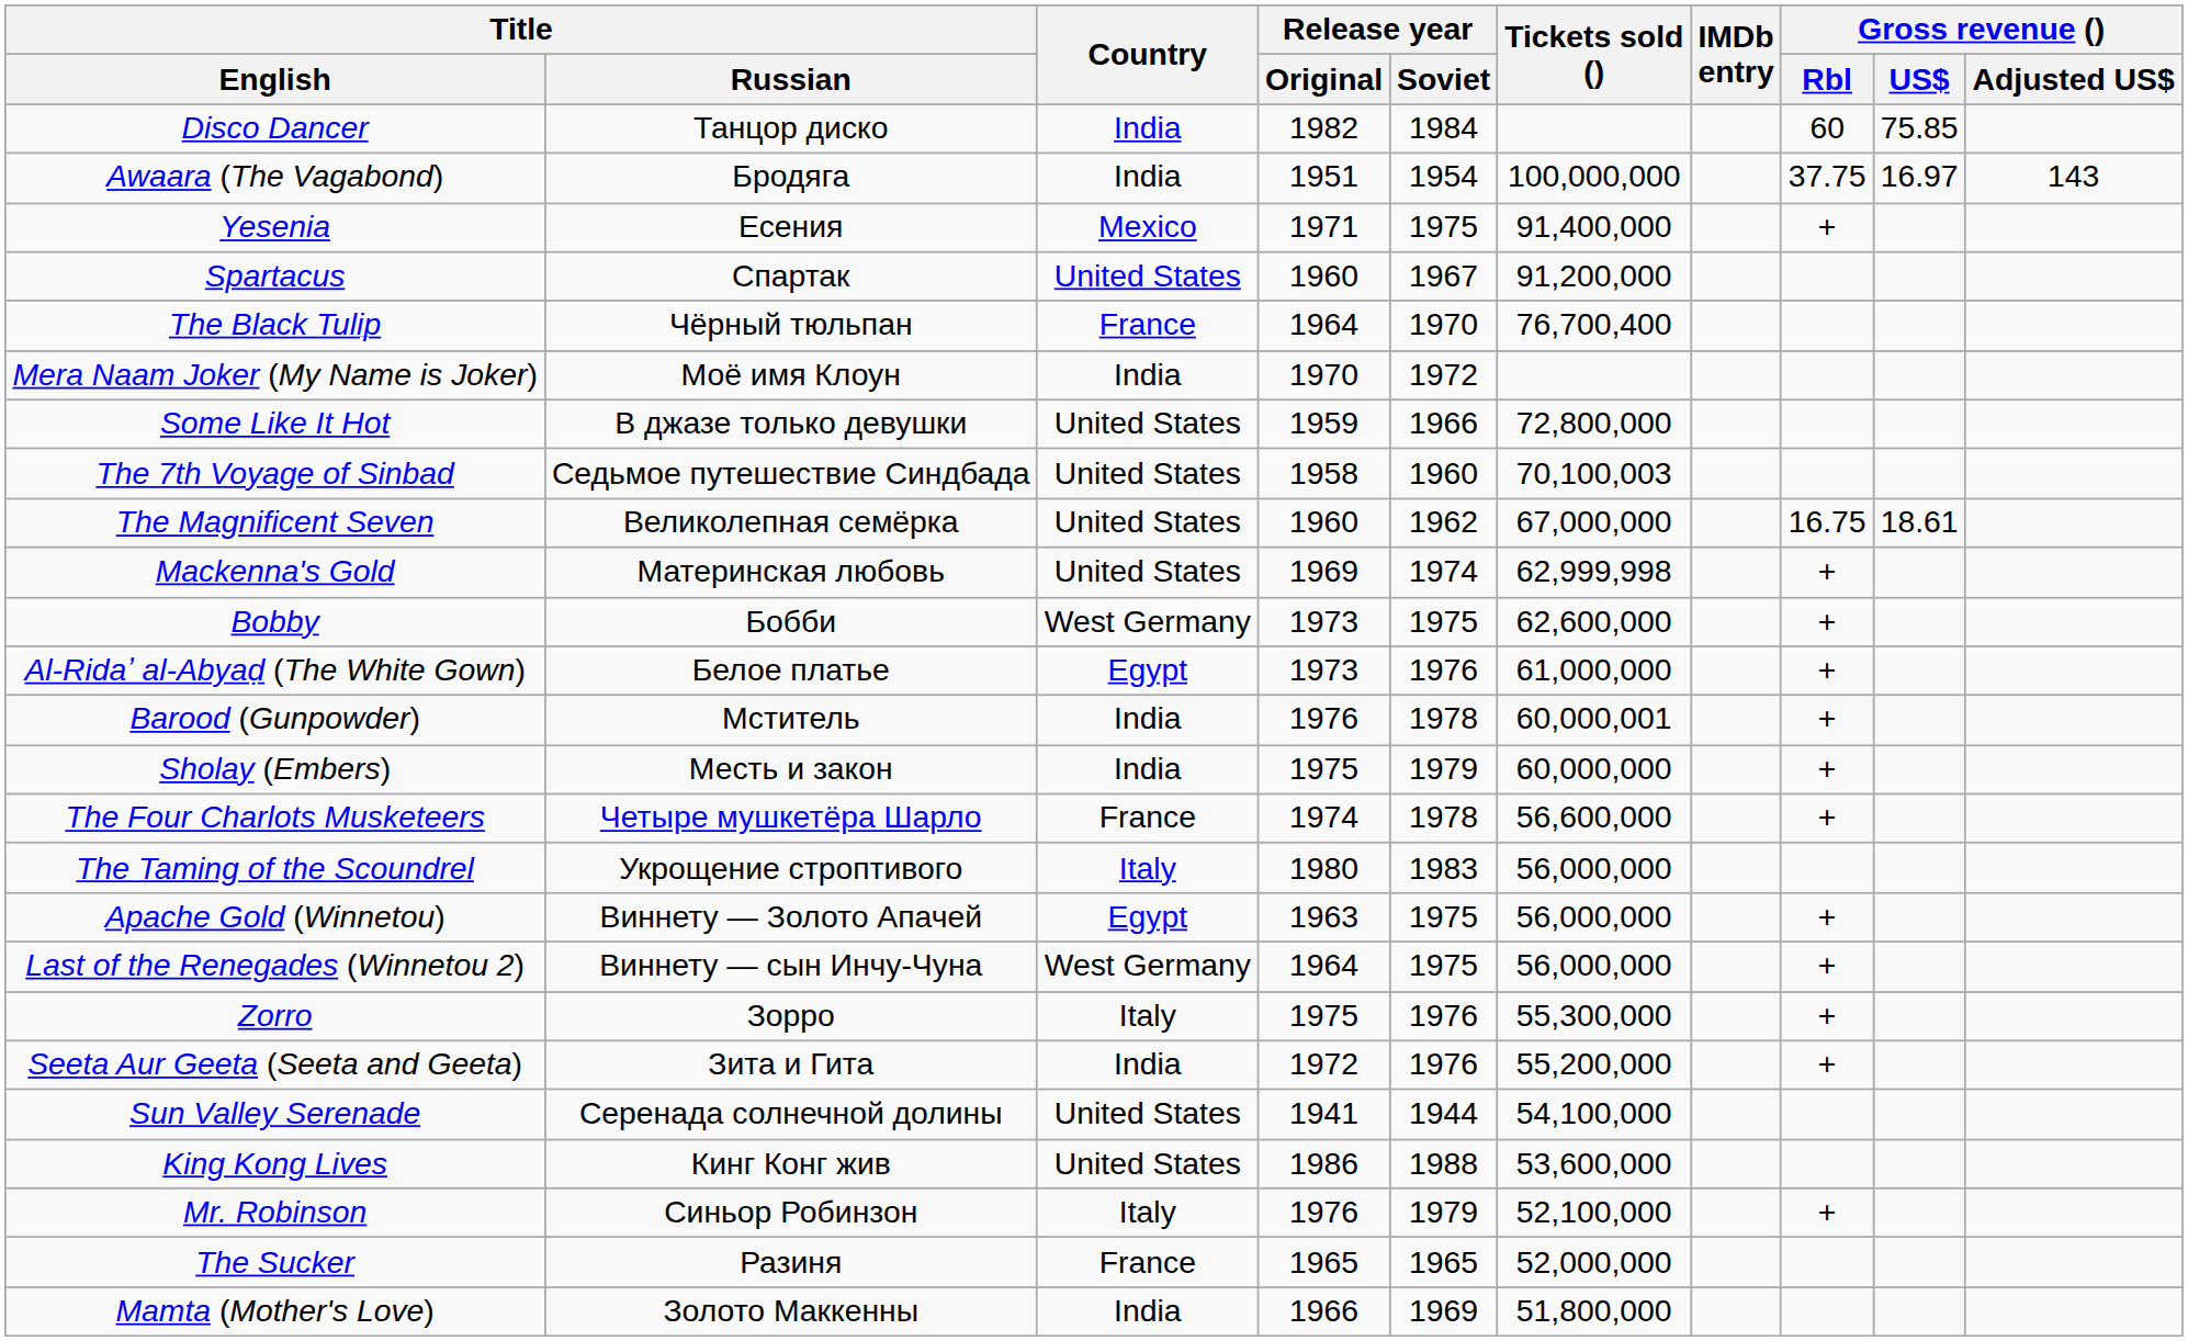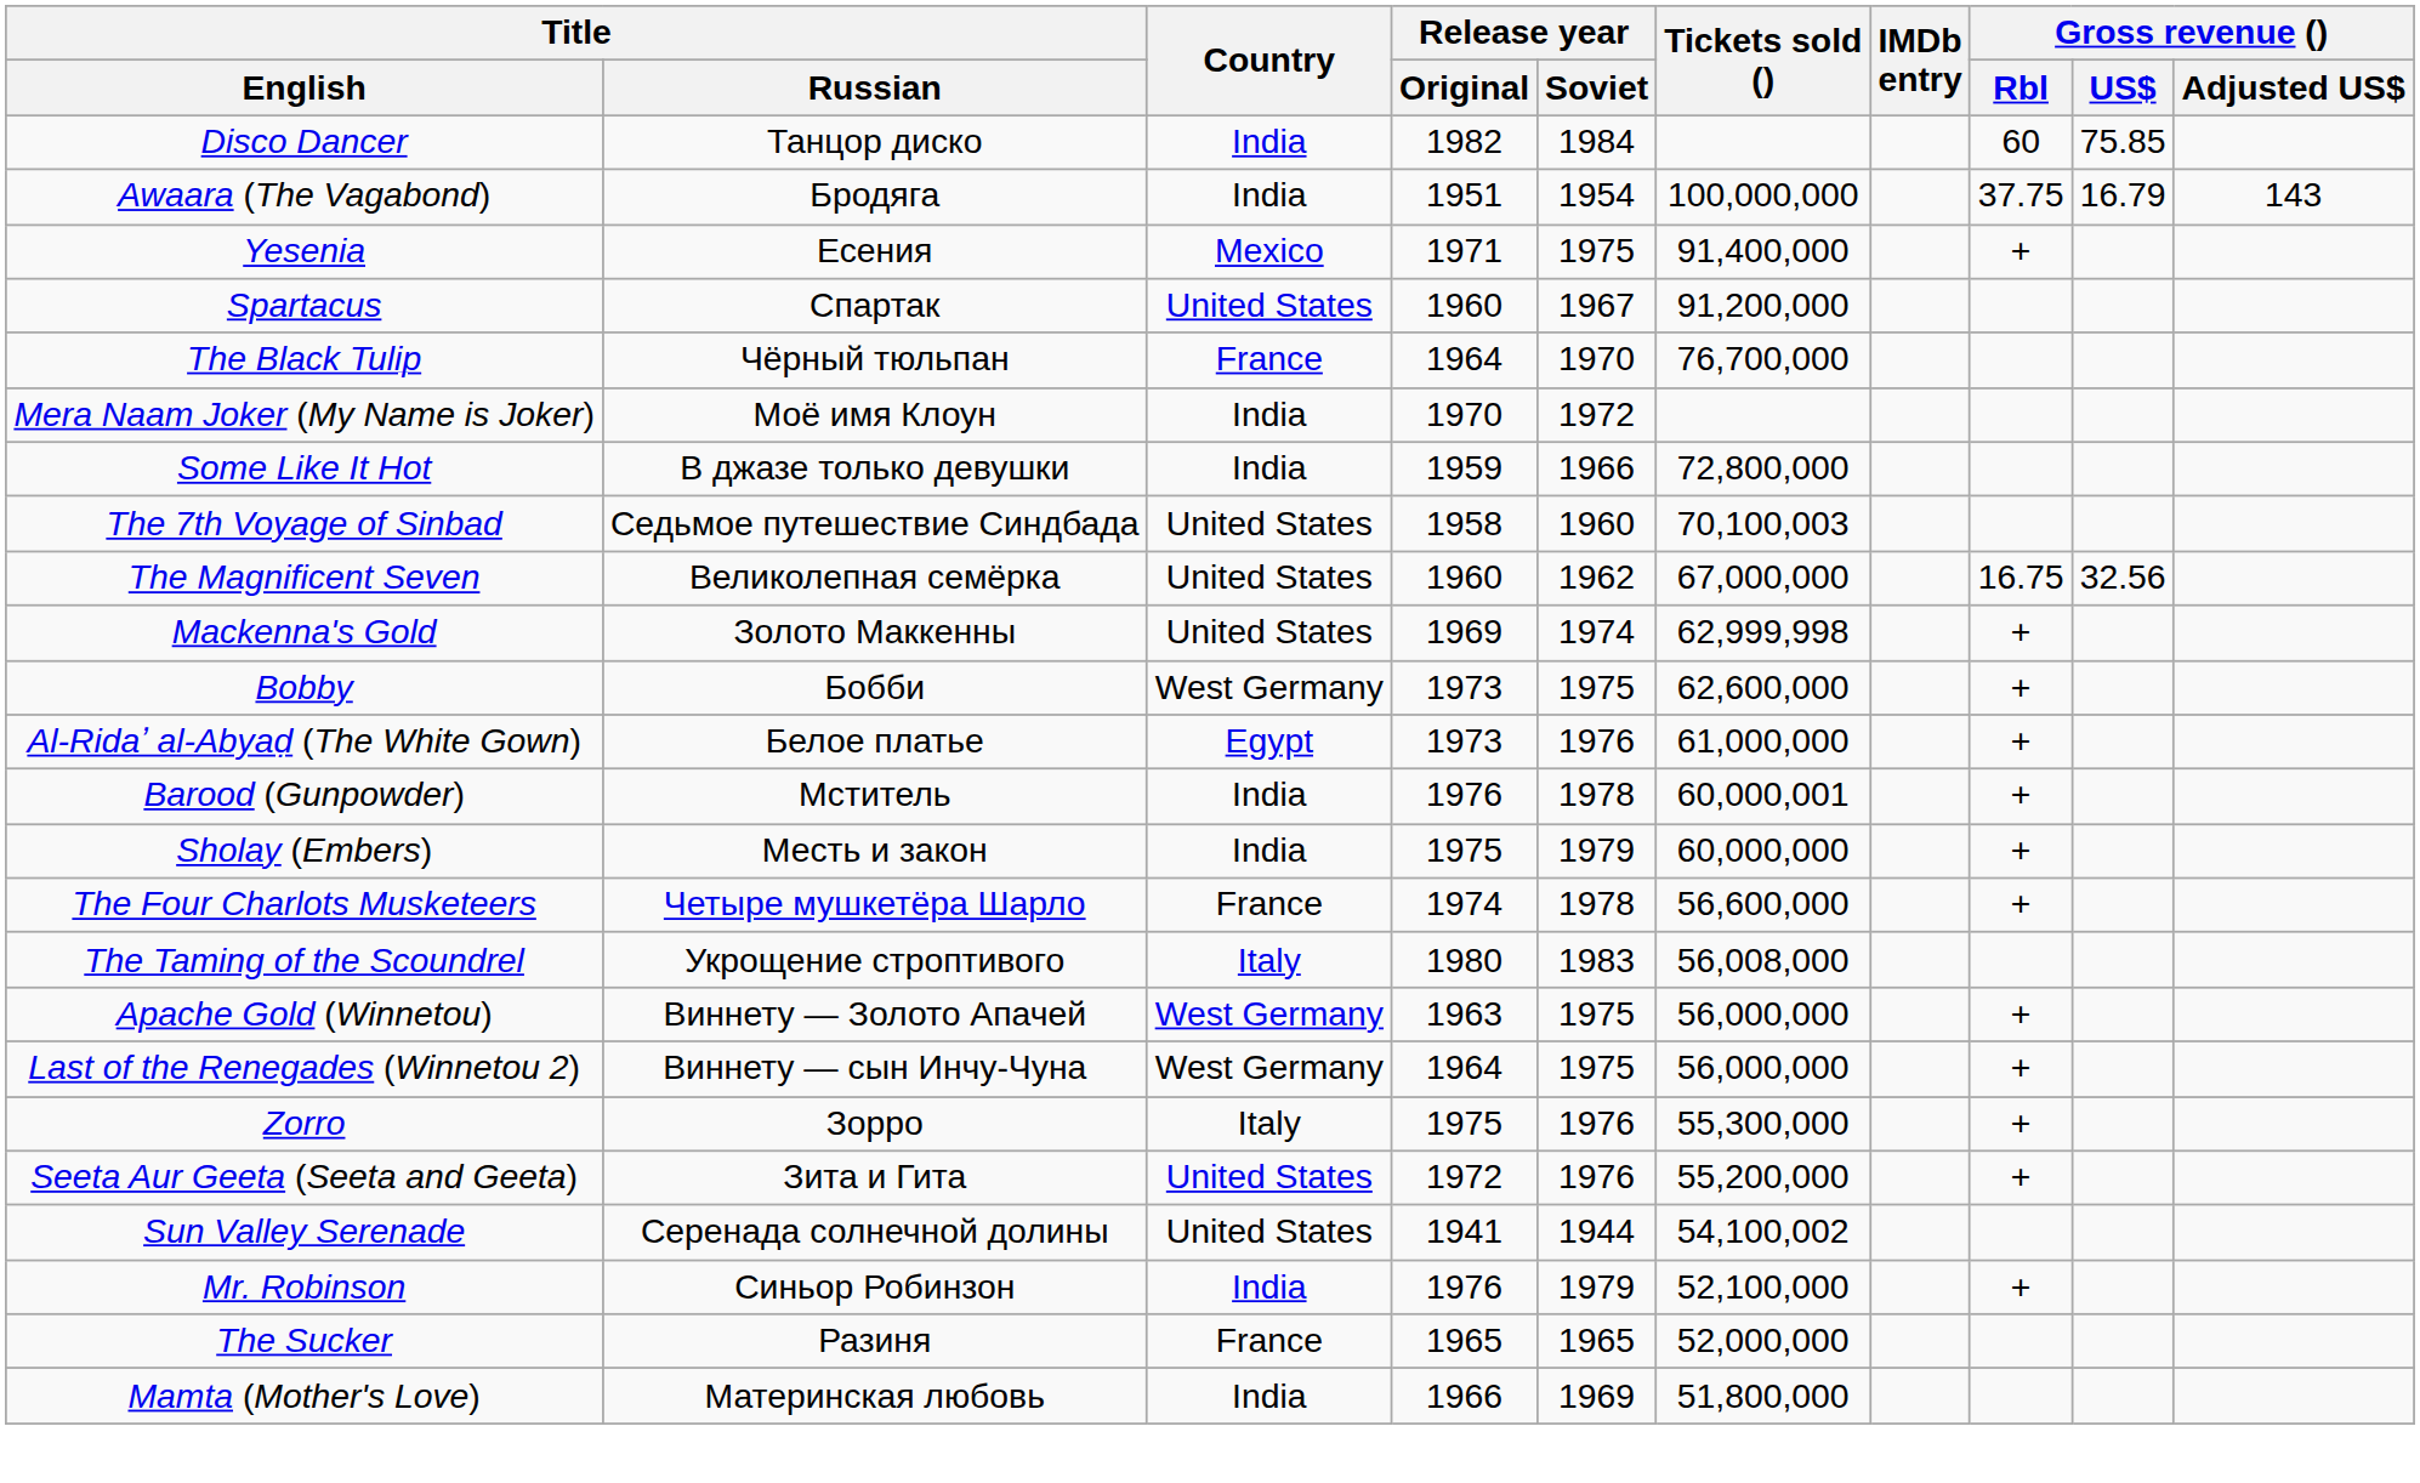 <table class="wikitable sortable" style="text-align:center">
 <tr>
 <th colspan="2">Title</th>
 <th rowspan="2">Country</th>
 <th colspan="2">Release year</th>
 <th rowspan="2">Tickets sold <br> ()</th>
 <th rowspan="2">IMDb <br> entry</th>
 <th colspan="3"><a href='#'>Gross revenue</a> ()</th>
 </tr>
 <tr>
 <th>English</th>
 <th>Russian</th>
 <th>Original</th>
 <th>Soviet</th>
 <th><a href='#'>Rbl</a> </th>
 <th><a href='#'>US$</a> </th>
 <th>Adjusted US$ </th>
 </tr>
 <tr>
 <td><em><a href='#'>Disco Dancer</a></em></td>
 <td>Танцор диско</td>
 <td><a href='#'>India</a></td>
 <td>1982</td>
 <td>1984</td>
 <td></td>
 <td></td>
 <td>60</td>
 <td>75.85</td>
 <td></td>
 </tr>
 <tr>
 <td><em><a href='#'>Awaara</a></em> (<em>The Vagabond</em>)</td>
 <td>Бродяга</td>
 <td>India</td>
 <td>1951</td>
 <td>1954</td>
 <td>100,000,000</td>
 <td></td>
 <td>37.75</td>
-<td>16.97</td>
+<td>16.79</td>
 <td>143</td>
 </tr>
 <tr>
 <td><em><a href='#'>Yesenia</a></em></td>
 <td>Есения</td>
 <td><a href='#'>Mexico</a></td>
 <td>1971</td>
 <td>1975</td>
 <td>91,400,000</td>
 <td></td>
 <td>+</td>
 <td></td>
 <td></td>
 </tr>
 <tr>
 <td><em><a href='#'>Spartacus</a></em></td>
 <td>Спартак</td>
 <td><a href='#'>United States</a></td>
 <td>1960</td>
 <td>1967</td>
 <td>91,200,000</td>
 <td></td>
 <td></td>
 <td></td>
 <td></td>
 </tr>
 <tr>
 <td><a href='#'><em>The Black Tulip</em></a></td>
 <td>Чёрный тюльпан</td>
 <td><a href='#'>France</a></td>
 <td>1964</td>
 <td>1970</td>
-<td>76,700,400</td>
+<td>76,700,000</td>
 <td></td>
 <td></td>
 <td></td>
 <td></td>
 </tr>
 <tr>
 <td><em><a href='#'>Mera Naam Joker</a></em> (<em>My Name is Joker</em>)</td>
 <td>Моё имя Клоун</td>
 <td>India</td>
 <td>1970</td>
 <td>1972</td>
 <td></td>
 <td></td>
 <td></td>
 <td></td>
 <td></td>
 </tr>
 <tr>
 <td><em><a href='#'>Some Like It Hot</a></em></td>
 <td>В джазе только девушки</td>
-<td>United States</td>
+<td>India</td>
 <td>1959</td>
 <td>1966</td>
 <td>72,800,000</td>
 <td></td>
 <td></td>
 <td></td>
 <td></td>
 </tr>
 <tr>
 <td><em><a href='#'>The 7th Voyage of Sinbad</a></em></td>
 <td>Седьмое путешествие Синдбада</td>
 <td>United States</td>
 <td>1958</td>
 <td>1960</td>
 <td>70,100,003</td>
 <td></td>
 <td></td>
 <td></td>
 <td></td>
 </tr>
 <tr>
 <td><em><a href='#'>The Magnificent Seven</a></em></td>
 <td>Великолепная семёрка</td>
 <td>United States</td>
 <td>1960</td>
 <td>1962</td>
 <td>67,000,000</td>
 <td></td>
 <td>16.75</td>
-<td>18.61</td>
+<td>32.56</td>
 <td></td>
 </tr>
 <tr>
 <td><em><a href='#'>Mackenna's Gold</a></em></td>
-<td>Материнская любовь</td>
+<td>Золото Маккенны</td>
 <td>United States</td>
 <td>1969</td>
 <td>1974</td>
 <td>62,999,998</td>
 <td></td>
 <td>+</td>
 <td></td>
 <td></td>
 </tr>
 <tr>
 <td><em><a href='#'>Bobby</a></em></td>
 <td>Бобби</td>
 <td>West Germany</td>
 <td>1973</td>
 <td>1975</td>
 <td>62,600,000</td>
 <td></td>
 <td>+</td>
 <td></td>
 <td></td>
 </tr>
 <tr>
 <td><em><a href='#'>Al-Ridaʼ al-Abyaḍ</a></em> (<em>The White Gown</em>)</td>
 <td>Белое платье</td>
 <td><a href='#'>Egypt</a></td>
 <td>1973</td>
 <td>1976</td>
 <td>61,000,000</td>
 <td></td>
 <td>+</td>
 <td></td>
 <td></td>
 </tr>
 <tr>
 <td><a href='#'><em>Barood</em></a> (<em>Gunpowder</em>)</td>
 <td>Мститель</td>
 <td>India</td>
 <td>1976</td>
 <td>1978</td>
 <td>60,000,001</td>
 <td></td>
 <td>+</td>
 <td></td>
 <td></td>
 </tr>
 <tr>
 <td><em><a href='#'>Sholay</a></em> (<em>Embers</em>)</td>
 <td>Месть и закон</td>
 <td>India</td>
 <td>1975</td>
 <td>1979</td>
 <td>60,000,000</td>
 <td></td>
 <td>+</td>
 <td></td>
 <td></td>
 </tr>
 <tr>
 <td><em><a href='#'>The Four Charlots Musketeers</a></em></td>
 <td><a href='#'>Четыре мушкетёра Шарло</a></td>
 <td>France</td>
 <td>1974</td>
 <td>1978</td>
 <td>56,600,000</td>
 <td></td>
 <td>+</td>
 <td></td>
 <td></td>
 </tr>
 <tr>
 <td><em><a href='#'>The Taming of the Scoundrel</a></em></td>
 <td>Укрощение строптивого</td>
 <td><a href='#'>Italy</a></td>
 <td>1980</td>
 <td>1983</td>
-<td>56,000,000</td>
+<td>56,008,000</td>
 <td></td>
 <td></td>
 <td></td>
 <td></td>
 </tr>
 <tr>
 <td><em><a href='#'>Apache Gold</a></em> (<em>Winnetou</em>)</td>
 <td>Виннету — Золото Апачей</td>
-<td><a href='#'>Egypt</a></td>
+<td><a href='#'>West Germany</a></td>
 <td>1963</td>
 <td>1975</td>
 <td>56,000,000</td>
 <td></td>
 <td>+</td>
 <td></td>
 <td></td>
 </tr>
 <tr>
 <td><em><a href='#'>Last of the Renegades</a></em> (<em>Winnetou 2</em>)</td>
 <td>Виннету — сын Инчу-Чуна</td>
 <td>West Germany</td>
 <td>1964</td>
 <td>1975</td>
 <td>56,000,000</td>
 <td></td>
 <td>+</td>
 <td></td>
 <td></td>
 </tr>
 <tr>
 <td><em><a href='#'>Zorro</a></em></td>
 <td>Зорро</td>
 <td>Italy</td>
 <td>1975</td>
 <td>1976</td>
 <td>55,300,000</td>
 <td></td>
 <td>+</td>
 <td></td>
 <td></td>
 </tr>
 <tr>
 <td><em><a href='#'>Seeta Aur Geeta</a></em> (<em>Seeta and Geeta</em>)</td>
 <td>Зита и Гита</td>
-<td>India</td>
+<td><a href='#'>United States</a></td>
 <td>1972</td>
 <td>1976</td>
 <td>55,200,000</td>
 <td></td>
 <td>+</td>
 <td></td>
 <td></td>
 </tr>
 <tr>
 <td><em><a href='#'>Sun Valley Serenade</a></em></td>
 <td>Серенада солнечной долины</td>
 <td>United States</td>
 <td>1941</td>
 <td>1944</td>
-<td>54,100,000</td>
-<td></td>
-<td></td>
-<td></td>
-<td></td>
-</tr>
-<tr>
-<td><em><a href='#'>King Kong Lives</a></em></td>
-<td>Кинг Конг жив</td>
-<td>United States</td>
-<td>1986</td>
-<td>1988</td>
-<td>53,600,000</td>
+<td>54,100,002</td>
 <td></td>
 <td></td>
 <td></td>
 <td></td>
 </tr>
 <tr>
 <td><em><a href='#'>Mr. Robinson</a></em></td>
 <td>Синьор Робинзон</td>
-<td>Italy</td>
+<td><a href='#'>India</a></td>
 <td>1976</td>
 <td>1979</td>
 <td>52,100,000</td>
 <td></td>
 <td>+</td>
 <td></td>
 <td></td>
 </tr>
 <tr>
 <td><em><a href='#'>The Sucker</a></em></td>
 <td>Разиня</td>
 <td>France</td>
 <td>1965</td>
 <td>1965</td>
 <td>52,000,000</td>
 <td></td>
 <td></td>
 <td></td>
 <td></td>
 </tr>
 <tr>
 <td><em><a href='#'>Mamta</a></em> (<em>Mother's Love</em>)</td>
-<td>Золото Маккенны</td>
+<td>Материнская любовь</td>
 <td>India</td>
 <td>1966</td>
 <td>1969</td>
 <td>51,800,000</td>
 <td></td>
 <td></td>
 <td></td>
 <td></td>
 </tr>
 </table>
